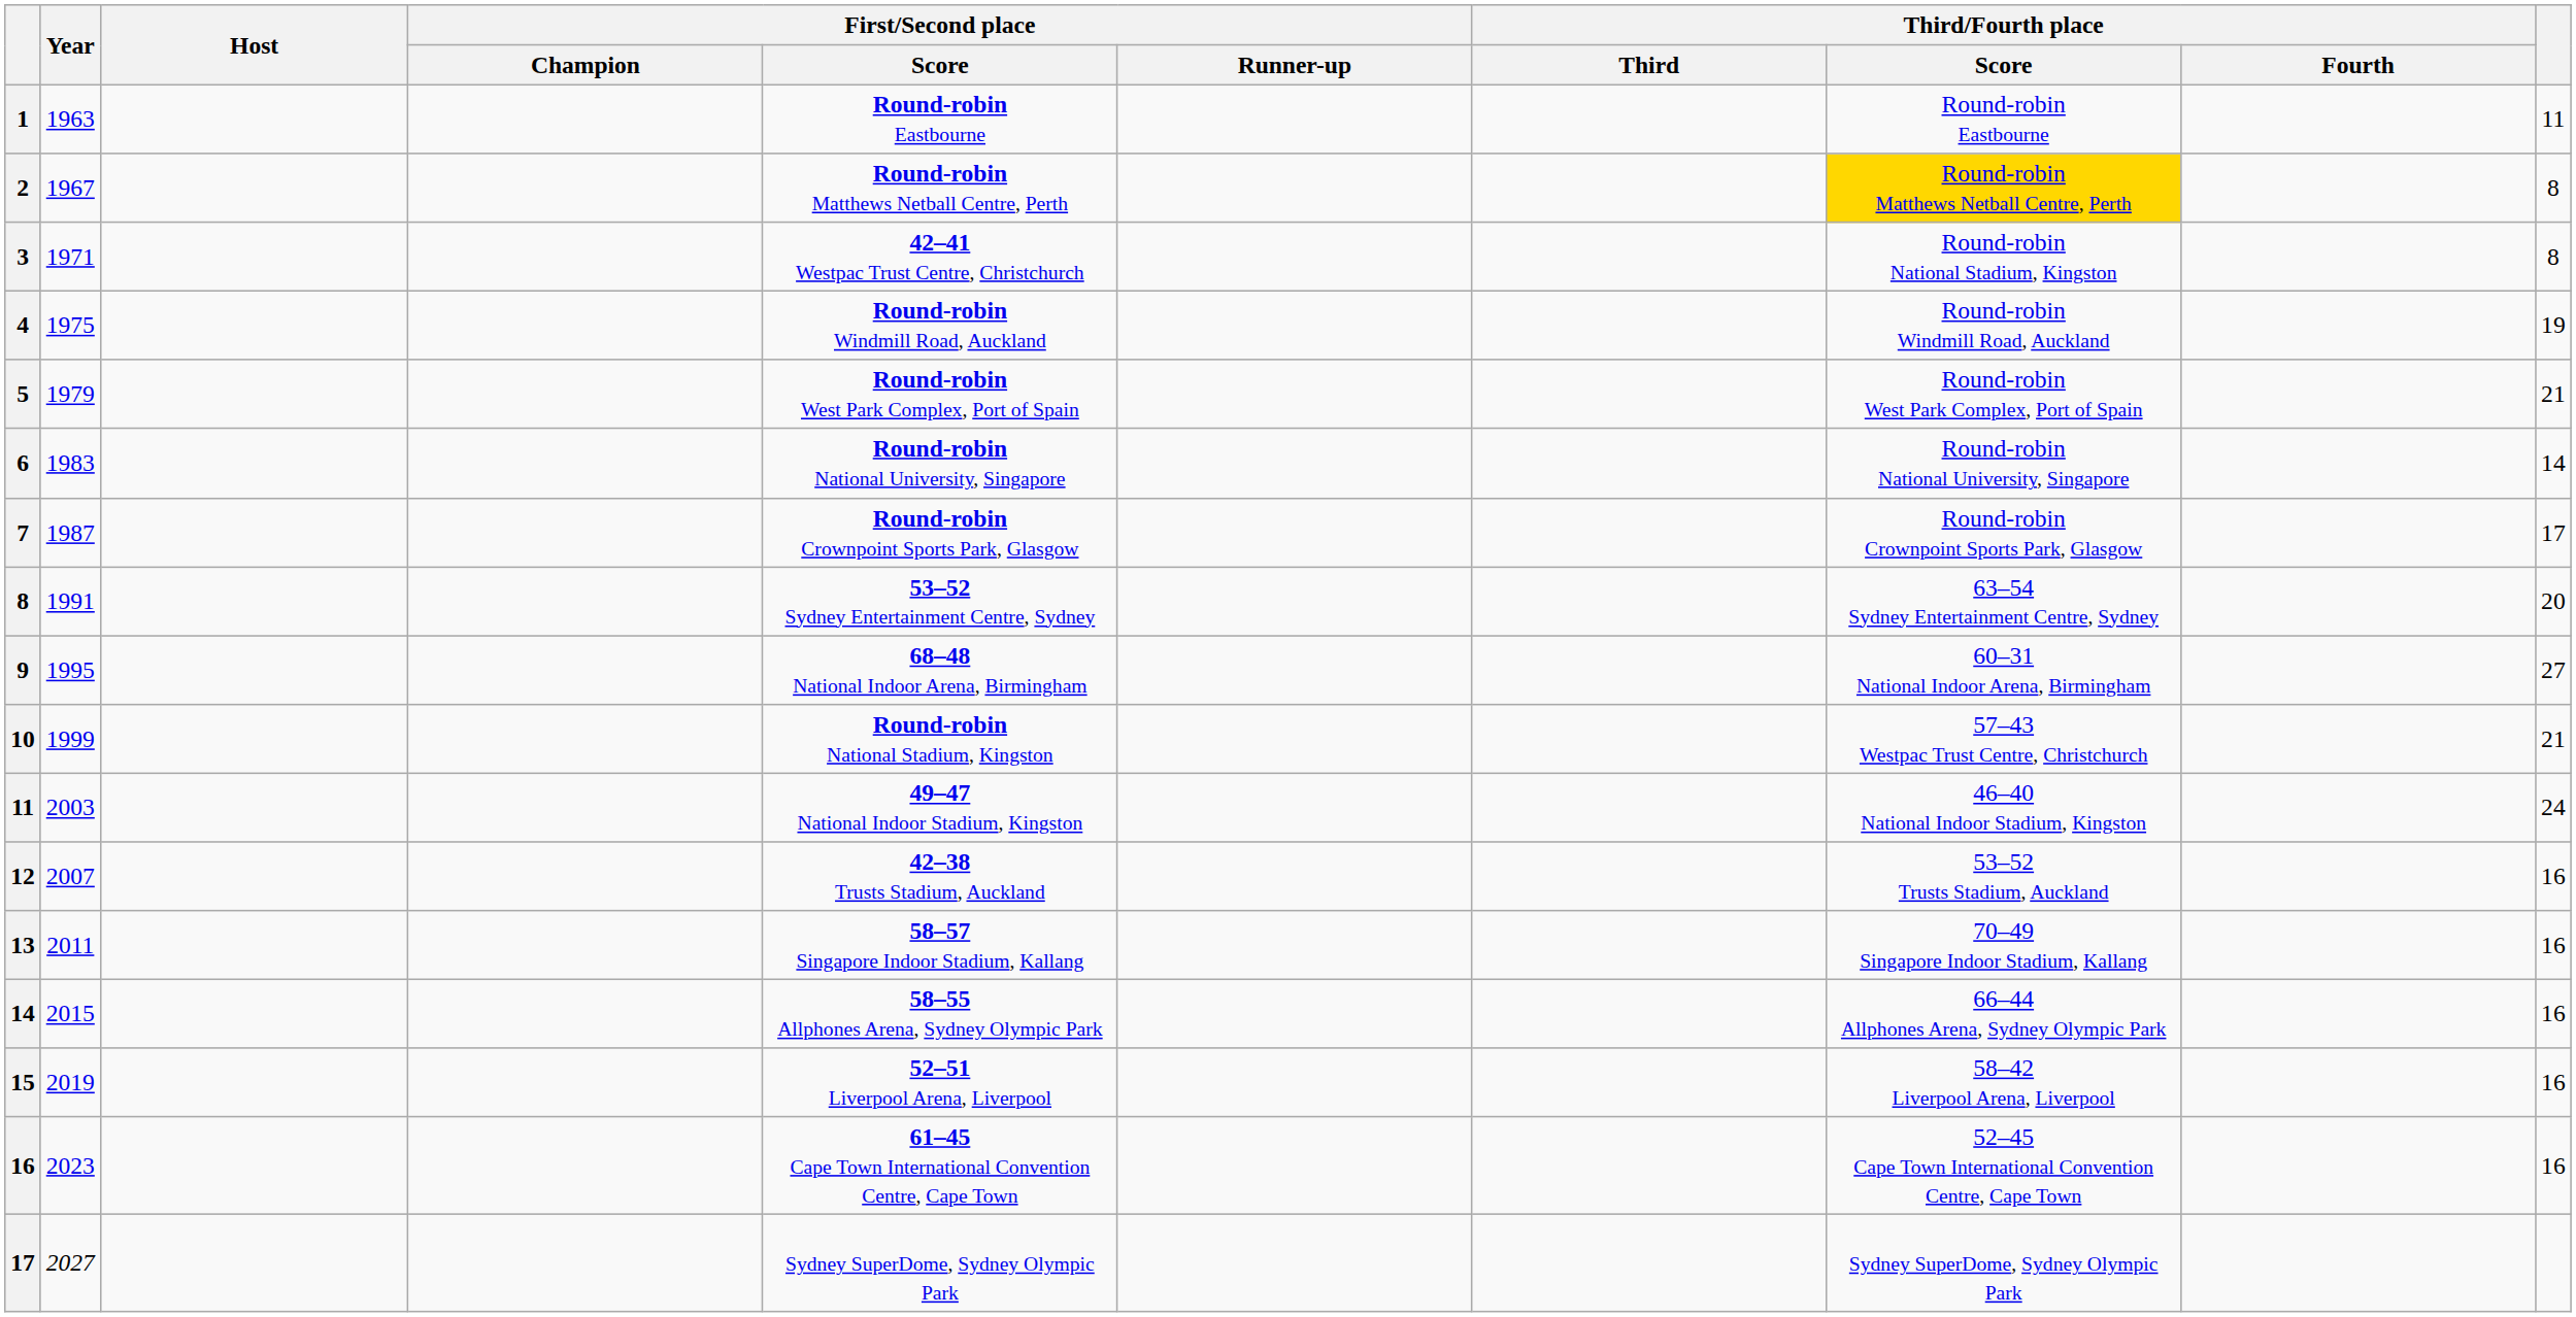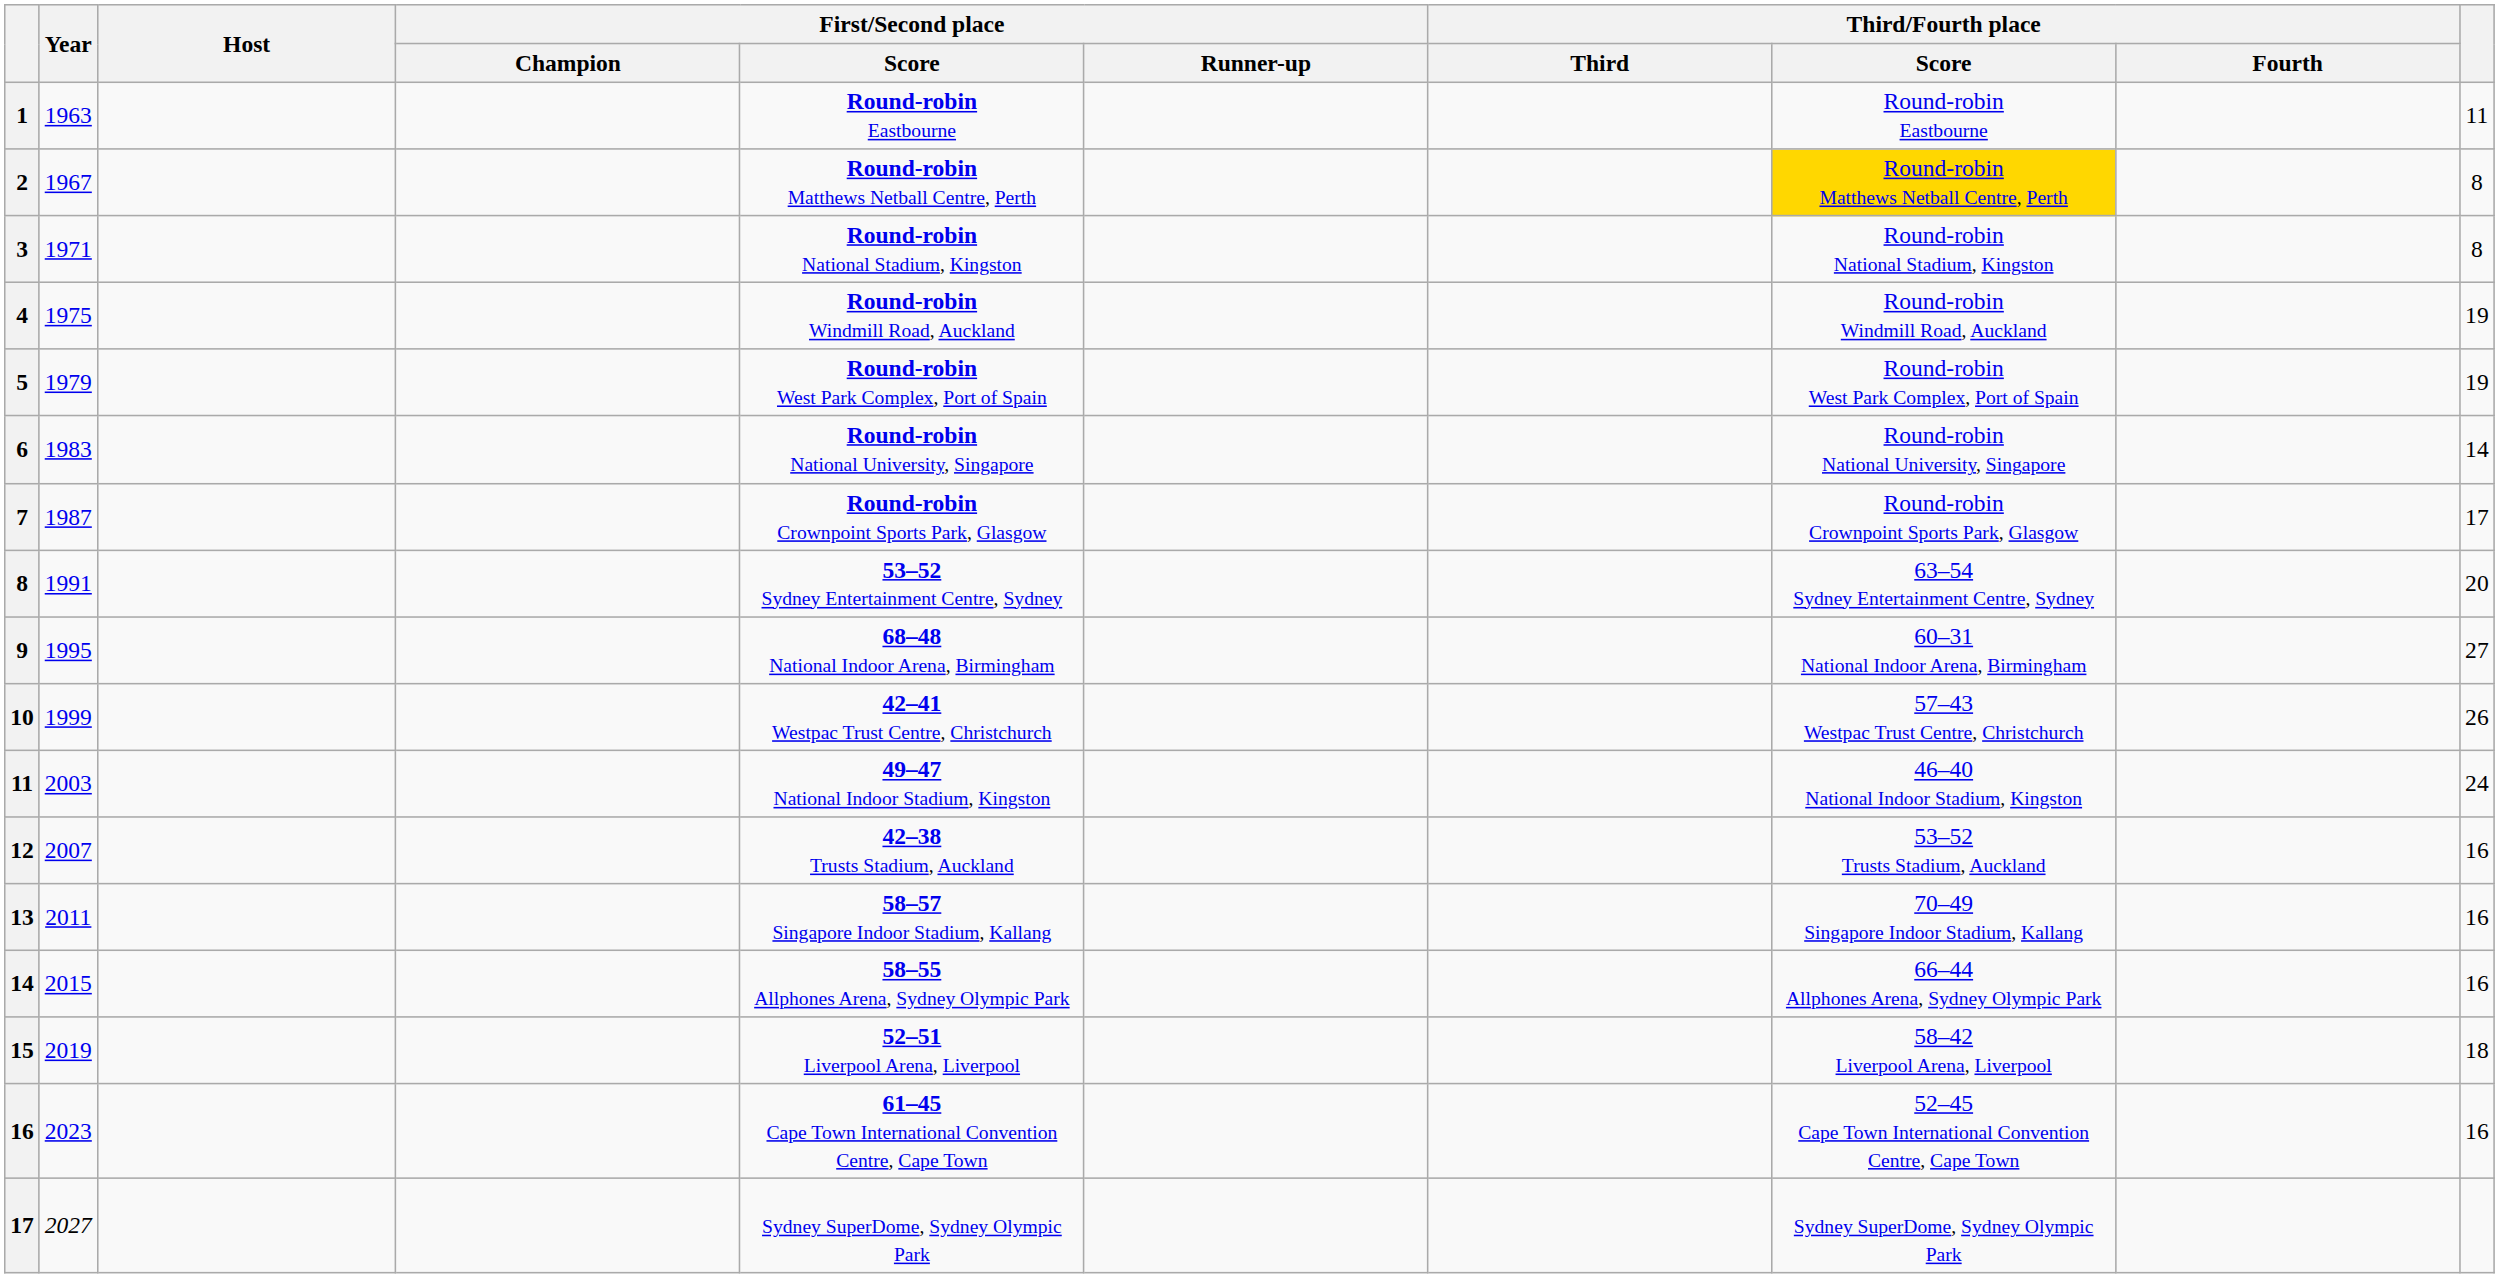 <table class="wikitable sortable" style="font-size:95%; text-align:center; width:81%;">
 <tr>
 <th rowspan=2 style= "width:1%;"></th>
 <th rowspan=2 style= "width:2%;">Year</th>
 <th rowspan=2 style= "width:12%;">Host</th>
 <th colspan=3>First/Second place</th>
 <th colspan=3>Third/Fourth place</th>
 <th rowspan=2 style= "width:1%;"></th>
 </tr>
 <tr>
 <th width= 150px> Champion</th>
 <th width= 150px>Score</th>
 <th width= 150px> Runner-up</th>
 <th width= 150px> Third</th>
 <th width= 150px>Score</th>
 <th width= 150px>Fourth</th>
 </tr>
 <tr>
 <th>1</th>
 <td><a href='#'>1963</a></td>
 <td align=left></td>
 <td><strong></strong></td>
 <td><strong><a href='#'>Round-robin</a></strong><br><small><a href='#'>Eastbourne</a></small></td>
 <td></td>
 <td></td>
 <td><a href='#'>Round-robin</a><br><small><a href='#'>Eastbourne</a></small></td>
 <td></td>
 <td>11</td>
 </tr>
 <tr>
 <th>2</th>
 <td><a href='#'>1967</a></td>
 <td align=left></td>
 <td><strong></strong></td>
 <td><strong><a href='#'>Round-robin</a></strong><br><small><a href='#'>Matthews Netball Centre</a>, <a href='#'>Perth</a></small></td>
 <td></td>
 <td></td>
 <td style="background: gold;"><a href='#'>Round-robin</a><br><small><a href='#'>Matthews Netball Centre</a>, <a href='#'>Perth</a></small></td>
 <td></td>
 <td>8</td>
 </tr>
 <tr>
 <th>3</th>
 <td><a href='#'>1971</a></td>
 <td align=left></td>
 <td><strong></strong></td>
-<td><strong><a href='#'>42–41</a></strong><br><small><a href='#'>Westpac Trust Centre</a>, <a href='#'>Christchurch</a></small></td>
+<td><strong><a href='#'>Round-robin</a></strong><br><small><a href='#'>National Stadium</a>, <a href='#'>Kingston</a></small></td>
 <td></td>
 <td></td>
 <td><a href='#'>Round-robin</a><br><small><a href='#'>National Stadium</a>, <a href='#'>Kingston</a></small></td>
 <td><br></td>
 <td>8</td>
 </tr>
 <tr>
 <th>4</th>
 <td><a href='#'>1975</a></td>
 <td align=left></td>
 <td><strong></strong></td>
 <td><strong><a href='#'>Round-robin</a></strong><br><small><a href='#'>Windmill Road</a>, <a href='#'>Auckland</a></small></td>
 <td></td>
 <td></td>
 <td><a href='#'>Round-robin</a><br><small><a href='#'>Windmill Road</a>, <a href='#'>Auckland</a></small></td>
 <td></td>
 <td>19</td>
 </tr>
 <tr>
 <th>5</th>
 <td><a href='#'>1979</a></td>
 <td align=left></td>
 <td><strong></strong><br><strong></strong><br><strong></strong></td>
 <td><strong><a href='#'>Round-robin</a></strong><br><small><a href='#'>West Park Complex</a>, <a href='#'>Port of Spain</a></small></td>
 <td></td>
 <td></td>
 <td><a href='#'>Round-robin</a><br><small><a href='#'>West Park Complex</a>, <a href='#'>Port of Spain</a></small></td>
 <td></td>
-<td>21</td>
+<td>19</td>
 </tr>
 <tr>
 <th>6</th>
 <td><a href='#'>1983</a></td>
 <td align=left></td>
 <td><strong></strong></td>
 <td><strong><a href='#'>Round-robin</a></strong><br><small><a href='#'>National University</a>, <a href='#'>Singapore</a></small></td>
 <td></td>
 <td></td>
 <td><a href='#'>Round-robin</a><br><small><a href='#'>National University</a>, <a href='#'>Singapore</a></small></td>
 <td></td>
 <td>14</td>
 </tr>
 <tr>
 <th>7</th>
 <td><a href='#'>1987</a></td>
 <td align=left></td>
 <td><strong></strong></td>
 <td><strong><a href='#'>Round-robin</a></strong><br><small><a href='#'>Crownpoint Sports Park</a>, <a href='#'>Glasgow</a></small></td>
 <td><br></td>
 <td></td>
 <td><a href='#'>Round-robin</a><br><small><a href='#'>Crownpoint Sports Park</a>, <a href='#'>Glasgow</a></small></td>
 <td></td>
 <td>17</td>
 </tr>
 <tr>
 <th>8</th>
 <td><a href='#'>1991</a></td>
 <td align=left></td>
 <td><strong></strong></td>
 <td><strong><a href='#'>53–52</a></strong><br><small><a href='#'>Sydney Entertainment Centre</a>, <a href='#'>Sydney</a></small></td>
 <td></td>
 <td></td>
 <td><a href='#'>63–54</a><br><small><a href='#'>Sydney Entertainment Centre</a>, <a href='#'>Sydney</a></small></td>
 <td></td>
 <td>20</td>
 </tr>
 <tr>
 <th>9</th>
 <td><a href='#'>1995</a></td>
 <td align=left></td>
 <td><strong></strong></td>
 <td><strong><a href='#'>68–48</a></strong><br><small><a href='#'>National Indoor Arena</a>, <a href='#'>Birmingham</a></small></td>
 <td></td>
 <td></td>
 <td><a href='#'>60–31</a><br><small><a href='#'>National Indoor Arena</a>, <a href='#'>Birmingham</a></small></td>
 <td></td>
 <td>27</td>
 </tr>
 <tr>
 <th>10</th>
 <td><a href='#'>1999</a></td>
 <td align=left></td>
 <td><strong></strong></td>
-<td><strong><a href='#'>Round-robin</a></strong><br><small><a href='#'>National Stadium</a>, <a href='#'>Kingston</a></small></td>
+<td><strong><a href='#'>42–41</a></strong><br><small><a href='#'>Westpac Trust Centre</a>, <a href='#'>Christchurch</a></small></td>
 <td></td>
 <td></td>
 <td><a href='#'>57–43</a><br><small><a href='#'>Westpac Trust Centre</a>, <a href='#'>Christchurch</a></small></td>
 <td></td>
-<td>21</td>
+<td>26</td>
 </tr>
 <tr>
 <th>11</th>
 <td><a href='#'>2003</a></td>
 <td align=left></td>
 <td><strong></strong></td>
 <td><strong><a href='#'>49–47</a></strong><br><small><a href='#'>National Indoor Stadium</a>, <a href='#'>Kingston</a></small></td>
 <td></td>
 <td></td>
 <td><a href='#'>46–40</a><br><small><a href='#'>National Indoor Stadium</a>, <a href='#'>Kingston</a></small></td>
 <td></td>
 <td>24</td>
 </tr>
 <tr>
 <th>12</th>
 <td><a href='#'>2007</a></td>
 <td align=left></td>
 <td><strong></strong></td>
 <td><strong><a href='#'>42–38</a></strong><br><small><a href='#'>Trusts Stadium</a>, <a href='#'>Auckland</a></small></td>
 <td></td>
 <td></td>
 <td><a href='#'>53–52</a><br><small><a href='#'>Trusts Stadium</a>, <a href='#'>Auckland</a></small></td>
 <td></td>
 <td>16</td>
 </tr>
 <tr>
 <th>13</th>
 <td><a href='#'>2011</a></td>
 <td align=left></td>
 <td><strong></strong></td>
 <td><strong><a href='#'>58–57</a></strong><br><small><a href='#'>Singapore Indoor Stadium</a>, <a href='#'>Kallang</a></small></td>
 <td></td>
 <td></td>
 <td><a href='#'>70–49</a><br><small><a href='#'>Singapore Indoor Stadium</a>, <a href='#'>Kallang</a></small></td>
 <td></td>
 <td>16</td>
 </tr>
 <tr>
 <th>14</th>
 <td><a href='#'>2015</a></td>
 <td align=left></td>
 <td><strong></strong></td>
 <td><strong><a href='#'>58–55</a></strong><br><small><a href='#'>Allphones Arena</a>, <a href='#'>Sydney Olympic Park</a></small></td>
 <td></td>
 <td></td>
 <td><a href='#'>66–44</a><br><small><a href='#'>Allphones Arena</a>, <a href='#'>Sydney Olympic Park</a></small></td>
 <td></td>
 <td>16</td>
 </tr>
 <tr>
 <th>15</th>
 <td><a href='#'>2019</a></td>
 <td align=left></td>
 <td><strong></strong></td>
 <td><strong><a href='#'>52–51</a></strong><br><small><a href='#'>Liverpool Arena</a>, <a href='#'>Liverpool</a></small></td>
 <td></td>
 <td></td>
 <td><a href='#'>58–42</a><br><small><a href='#'>Liverpool Arena</a>, <a href='#'>Liverpool</a></small></td>
 <td></td>
-<td>16</td>
+<td>18</td>
 </tr>
 <tr>
 <th>16</th>
 <td><a href='#'>2023</a></td>
 <td align=left></td>
 <td><strong></strong></td>
 <td><strong><a href='#'>61–45</a></strong><br><small><a href='#'>Cape Town International Convention Centre</a>, <a href='#'>Cape Town</a></small></td>
 <td></td>
 <td></td>
 <td><a href='#'>52–45</a><br><small><a href='#'>Cape Town International Convention Centre</a>, <a href='#'>Cape Town</a></small></td>
 <td></td>
 <td>16</td>
 </tr>
 <tr>
 <th>17</th>
 <td><em>2027</em></td>
 <td align=left></td>
 <td></td>
 <td><br><small><a href='#'>Sydney SuperDome</a>, <a href='#'>Sydney Olympic Park</a></small></td>
 <td></td>
 <td></td>
 <td><br><small><a href='#'>Sydney SuperDome</a>, <a href='#'>Sydney Olympic Park</a></small></td>
 <td></td>
 <td></td>
 </tr>
 </table>
